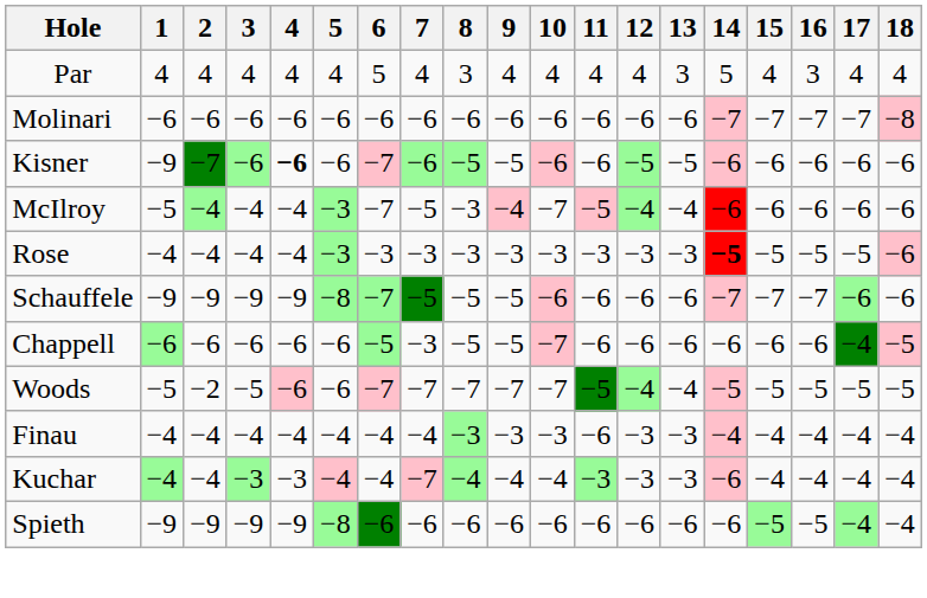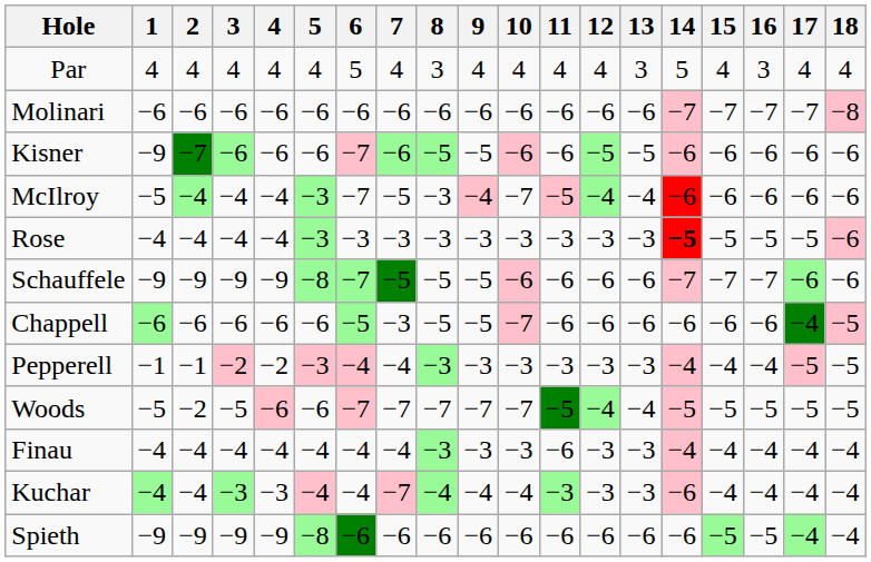 <table class="wikitable" style="text-align:center">
 <tr>
 <th>Hole</th>
 <th>1</th>
 <th>2</th>
 <th>3</th>
 <th>4</th>
 <th>5</th>
 <th>6</th>
 <th>7</th>
 <th>8</th>
 <th>9</th>
 <th>10</th>
 <th>11</th>
 <th>12</th>
 <th>13</th>
 <th>14</th>
 <th>15</th>
 <th>16</th>
 <th>17</th>
 <th>18</th>
 </tr>
 <tr>
 <td>Par</td>
 <td>4</td>
 <td>4</td>
 <td>4</td>
 <td>4</td>
 <td>4</td>
 <td>5</td>
 <td>4</td>
 <td>3</td>
 <td>4</td>
 <td>4</td>
 <td>4</td>
 <td>4</td>
 <td>3</td>
 <td>5</td>
 <td>4</td>
 <td>3</td>
 <td>4</td>
 <td>4</td>
 </tr>
 <tr>
 <td align=left> Molinari</td>
 <td>−6</td>
 <td>−6</td>
 <td>−6</td>
 <td>−6</td>
 <td>−6</td>
 <td>−6</td>
 <td>−6</td>
 <td>−6</td>
 <td>−6</td>
 <td>−6</td>
 <td>−6</td>
 <td>−6</td>
 <td>−6</td>
 <td style="background: Pink;">−7</td>
 <td>−7</td>
 <td>−7</td>
 <td>−7</td>
 <td style="background: Pink;">−8</td>
 </tr>
 <tr>
 <td align=left> Kisner</td>
 <td>−9</td>
 <td style="background: Green;">−7</td>
 <td style="background: PaleGreen;">−6</td>
-<td><strong>−6</strong></td>
+<td>−6</td>
 <td>−6</td>
 <td style="background: Pink;">−7</td>
 <td style="background: PaleGreen;">−6</td>
 <td style="background: PaleGreen;">−5</td>
 <td>−5</td>
 <td style="background: Pink;">−6</td>
 <td>−6</td>
 <td style="background: PaleGreen;">−5</td>
 <td>−5</td>
 <td style="background: Pink;">−6</td>
 <td>−6</td>
 <td>−6</td>
 <td>−6</td>
 <td>−6</td>
 </tr>
 <tr>
 <td align=left> McIlroy</td>
 <td>−5</td>
 <td style="background: PaleGreen;">−4</td>
 <td>−4</td>
 <td>−4</td>
 <td style="background: PaleGreen;">−3</td>
 <td>−7</td>
 <td>−5</td>
 <td>−3</td>
 <td style="background: Pink;">−4</td>
 <td>−7</td>
 <td style="background: Pink;">−5</td>
 <td style="background: PaleGreen;">−4</td>
 <td>−4</td>
 <td style="background: Red;">−6</td>
 <td>−6</td>
 <td>−6</td>
 <td>−6</td>
 <td>−6</td>
 </tr>
 <tr>
 <td align=left> Rose</td>
 <td>−4</td>
 <td>−4</td>
 <td>−4</td>
 <td>−4</td>
 <td style="background: PaleGreen;">−3</td>
 <td>−3</td>
 <td>−3</td>
 <td>−3</td>
 <td>−3</td>
 <td>−3</td>
 <td>−3</td>
 <td>−3</td>
 <td>−3</td>
 <td style="background: Red;"><strong>−5</strong></td>
 <td>−5</td>
 <td>−5</td>
 <td>−5</td>
 <td style="background: Pink;">−6</td>
 </tr>
 <tr>
 <td align=left> Schauffele</td>
 <td>−9</td>
 <td>−9</td>
 <td>−9</td>
 <td>−9</td>
 <td style="background: PaleGreen;">−8</td>
 <td style="background: PaleGreen;">−7</td>
 <td style="background: Green;">−5</td>
 <td>−5</td>
 <td>−5</td>
 <td style="background: Pink;">−6</td>
 <td>−6</td>
 <td>−6</td>
 <td>−6</td>
 <td style="background: Pink;">−7</td>
 <td>−7</td>
 <td>−7</td>
 <td style="background: PaleGreen;">−6</td>
 <td>−6</td>
 </tr>
 <tr>
 <td align=left> Chappell</td>
 <td style="background: PaleGreen;">−6</td>
 <td>−6</td>
 <td>−6</td>
 <td>−6</td>
 <td>−6</td>
 <td style="background: PaleGreen;">−5</td>
 <td>−3</td>
 <td>−5</td>
 <td>−5</td>
 <td style="background: Pink;">−7</td>
 <td>−6</td>
 <td>−6</td>
 <td>−6</td>
 <td>−6</td>
 <td>−6</td>
 <td>−6</td>
 <td style="background: Green;">−4</td>
 <td style="background: Pink;">−5</td>
 </tr>
 <tr>
+<td align=left> Pepperell</td>
+<td>−1</td>
+<td>−1</td>
+<td style="background: Pink;">−2</td>
+<td>−2</td>
+<td style="background: Pink;">−3</td>
+<td style="background: Pink;">−4</td>
+<td>−4</td>
+<td style="background: PaleGreen;">−3</td>
+<td>−3</td>
+<td>−3</td>
+<td>−3</td>
+<td>−3</td>
+<td>−3</td>
+<td style="background: Pink;">−4</td>
+<td>−4</td>
+<td>−4</td>
+<td style="background: Pink;">−5</td>
+<td>−5</td>
+</tr>
+<tr>
 <td align=left> Woods</td>
 <td>−5</td>
 <td>−2</td>
 <td>−5</td>
 <td style="background: Pink;">−6</td>
 <td>−6</td>
 <td style="background: Pink;">−7</td>
 <td>−7</td>
 <td>−7</td>
 <td>−7</td>
 <td>−7</td>
 <td style="background: Green;">−5</td>
 <td style="background: PaleGreen;">−4</td>
 <td>−4</td>
 <td style="background: Pink;">−5</td>
 <td>−5</td>
 <td>−5</td>
 <td>−5</td>
 <td>−5</td>
 </tr>
 <tr>
 <td align=left> Finau</td>
 <td>−4</td>
 <td>−4</td>
 <td>−4</td>
 <td>−4</td>
 <td>−4</td>
 <td>−4</td>
 <td>−4</td>
 <td style="background: PaleGreen;">−3</td>
 <td>−3</td>
 <td>−3</td>
 <td>−6</td>
 <td>−3</td>
 <td>−3</td>
 <td style="background: Pink;">−4</td>
 <td>−4</td>
 <td>−4</td>
 <td>−4</td>
 <td>−4</td>
 </tr>
 <tr>
 <td align=left> Kuchar</td>
 <td style="background: PaleGreen;">−4</td>
 <td>−4</td>
 <td style="background: PaleGreen;">−3</td>
 <td>−3</td>
 <td style="background: Pink;">−4</td>
 <td>−4</td>
 <td style="background: Pink;">−7</td>
 <td style="background: PaleGreen;">−4</td>
 <td>−4</td>
 <td>−4</td>
 <td style="background: PaleGreen;">−3</td>
 <td>−3</td>
 <td>−3</td>
 <td style="background: Pink;">−6</td>
 <td>−4</td>
 <td>−4</td>
 <td>−4</td>
 <td>−4</td>
 </tr>
 <tr>
 <td align=left> Spieth</td>
 <td>−9</td>
 <td>−9</td>
 <td>−9</td>
 <td>−9</td>
 <td style="background: PaleGreen;">−8</td>
 <td style="background: Green;">−6</td>
 <td>−6</td>
 <td>−6</td>
 <td>−6</td>
 <td>−6</td>
 <td>−6</td>
 <td>−6</td>
 <td>−6</td>
 <td>−6</td>
 <td style="background: PaleGreen;">−5</td>
 <td>−5</td>
 <td style="background: PaleGreen;">−4</td>
 <td>−4</td>
 </tr>
 </table>
